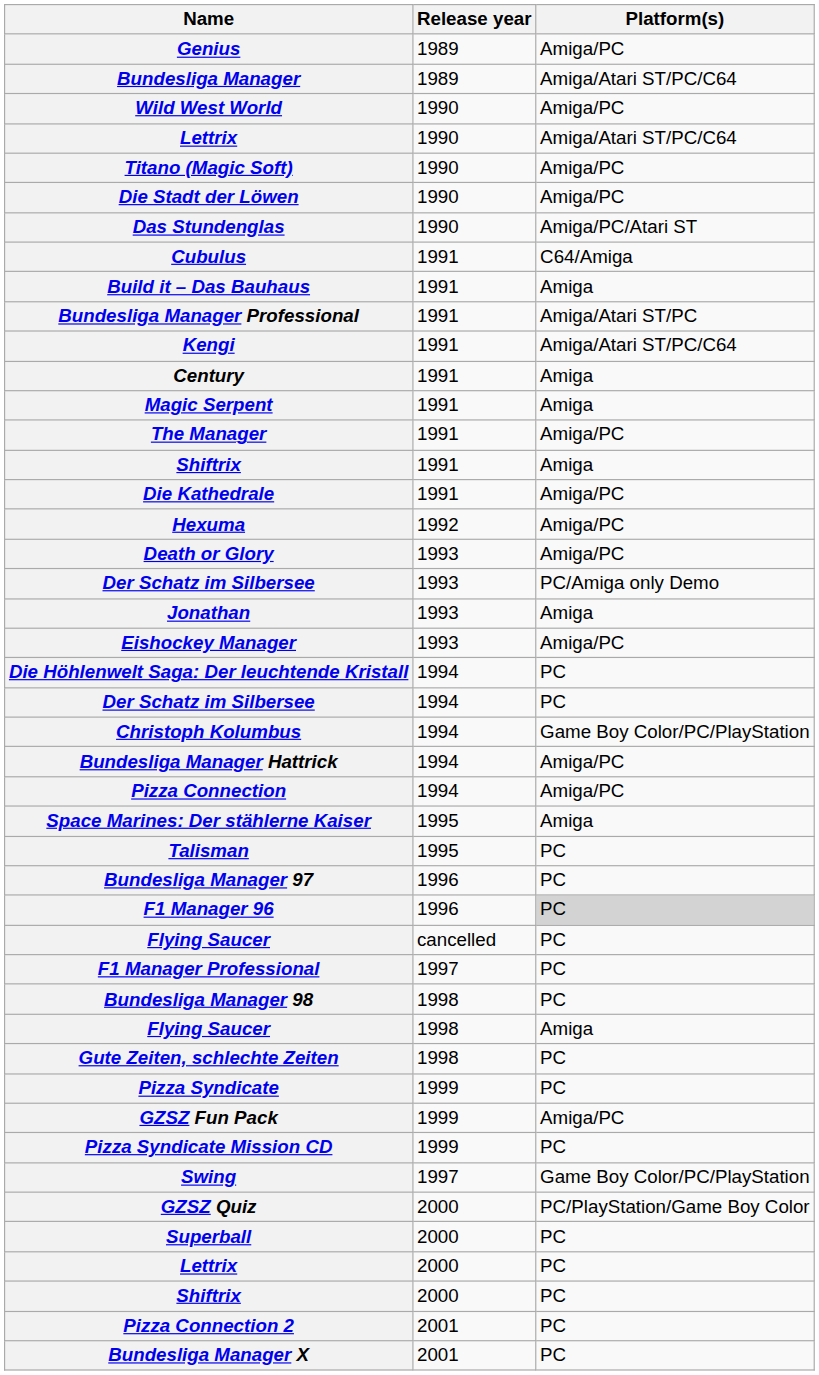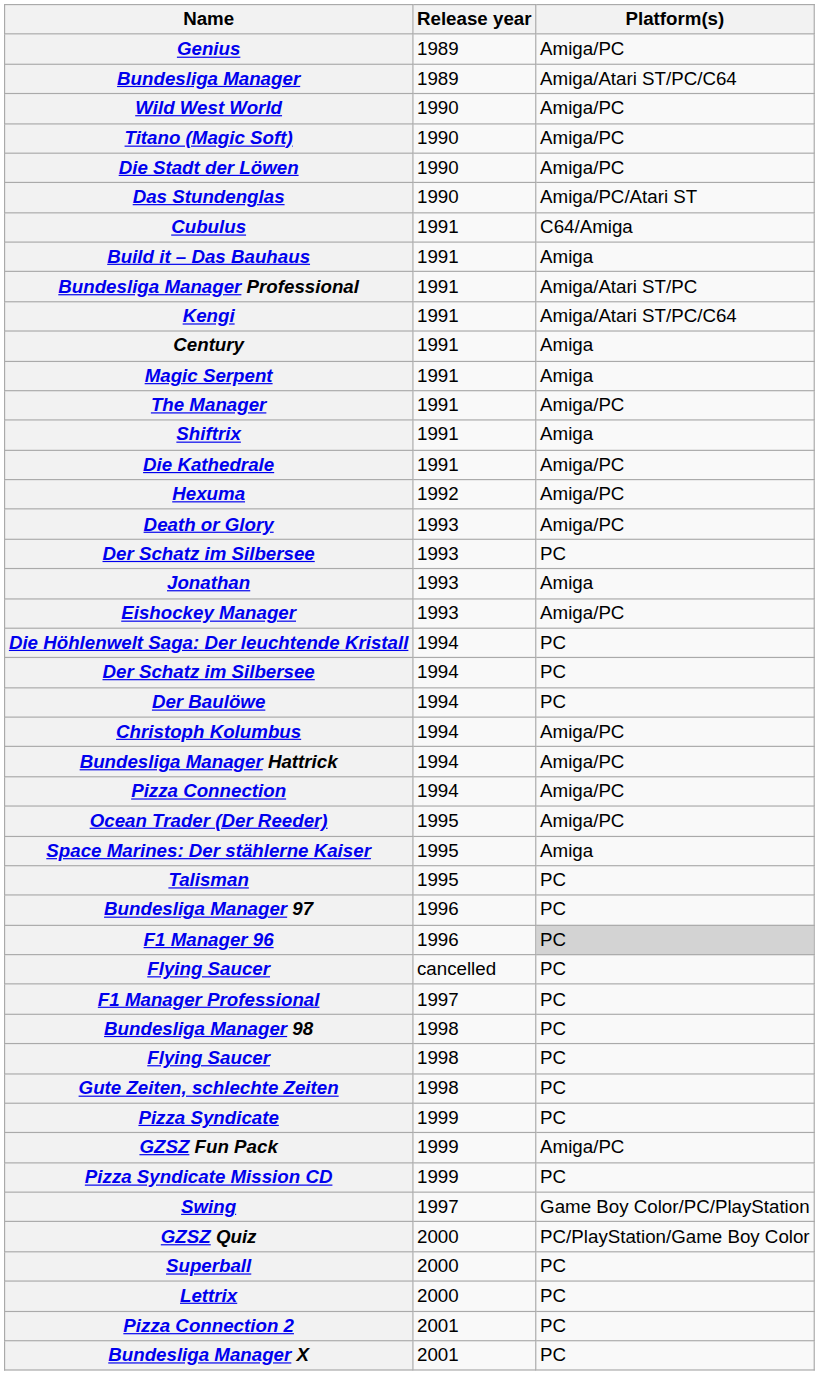 <table class="wikitable sortable plainrowheaders">
 <tr>
 <th scope="col">Name</th>
 <th scope="col">Release year</th>
 <th scope="col">Platform(s)</th>
 </tr>
 <tr>
 <th scope="row"><em><a href='#'>Genius</a></em></th>
 <td>1989</td>
 <td>Amiga/PC</td>
 </tr>
 <tr>
 <th scope="row"><em><a href='#'>Bundesliga Manager</a></em></th>
 <td>1989</td>
 <td>Amiga/Atari ST/PC/C64</td>
 </tr>
 <tr>
 <th scope="row"><em><a href='#'>Wild West World</a></em></th>
 <td>1990</td>
 <td>Amiga/PC</td>
-</tr>
-<tr>
-<th scope="row"><em><a href='#'>Lettrix</a></em></th>
-<td>1990</td>
-<td>Amiga/Atari ST/PC/C64</td>
 </tr>
 <tr>
 <th scope="row"><em><a href='#'>Titano (Magic Soft)</a></em></th>
 <td>1990</td>
 <td>Amiga/PC</td>
 </tr>
 <tr>
 <th scope="row"><em><a href='#'>Die Stadt der Löwen</a></em></th>
 <td>1990</td>
 <td>Amiga/PC</td>
 </tr>
 <tr>
 <th scope="row"><em><a href='#'>Das Stundenglas</a></em></th>
 <td>1990</td>
 <td>Amiga/PC/Atari ST</td>
 </tr>
 <tr>
 <th scope="row"><em><a href='#'>Cubulus</a></em></th>
 <td>1991</td>
 <td>C64/Amiga</td>
 </tr>
 <tr>
 <th scope="row"><em><a href='#'>Build it – Das Bauhaus</a></em></th>
 <td>1991</td>
 <td>Amiga</td>
 </tr>
 <tr>
 <th scope="row"><em><a href='#'>Bundesliga Manager</a> Professional</em></th>
 <td>1991</td>
 <td>Amiga/Atari ST/PC</td>
 </tr>
 <tr>
 <th scope="row"><em><a href='#'>Kengi</a></em></th>
 <td>1991</td>
 <td>Amiga/Atari ST/PC/C64</td>
 </tr>
 <tr>
 <th scope="row"><em>Century</em></th>
 <td>1991</td>
 <td>Amiga</td>
 </tr>
 <tr>
 <th scope="row"><em><a href='#'>Magic Serpent</a></em></th>
 <td>1991</td>
 <td>Amiga</td>
 </tr>
 <tr>
 <th scope="row"><em><a href='#'>The Manager</a></em></th>
 <td>1991</td>
 <td>Amiga/PC</td>
 </tr>
 <tr>
 <th scope="row"><em><a href='#'>Shiftrix</a></em></th>
 <td>1991</td>
 <td>Amiga</td>
 </tr>
 <tr>
 <th scope="row"><em><a href='#'>Die Kathedrale</a></em></th>
 <td>1991</td>
 <td>Amiga/PC</td>
 </tr>
 <tr>
 <th scope="row"><em><a href='#'>Hexuma</a></em></th>
 <td>1992</td>
 <td>Amiga/PC</td>
 </tr>
 <tr>
 <th scope="row"><em><a href='#'>Death or Glory</a></em></th>
 <td>1993</td>
 <td>Amiga/PC</td>
 </tr>
 <tr>
 <th scope="row"><em><a href='#'>Der Schatz im Silbersee</a></em></th>
 <td>1993</td>
-<td>PC/Amiga only Demo</td>
+<td>PC</td>
 </tr>
 <tr>
 <th scope="row"><em><a href='#'>Jonathan</a></em></th>
 <td>1993</td>
 <td>Amiga</td>
 </tr>
 <tr>
 <th scope="row"><em><a href='#'>Eishockey Manager</a></em></th>
 <td>1993</td>
 <td>Amiga/PC</td>
 </tr>
 <tr>
 <th scope="row"><em><a href='#'>Die Höhlenwelt Saga: Der leuchtende Kristall</a></em></th>
 <td>1994</td>
 <td>PC</td>
 </tr>
 <tr>
 <th scope="row"><em><a href='#'>Der Schatz im Silbersee</a></em></th>
 <td>1994</td>
 <td>PC</td>
 </tr>
 <tr>
+<th scope="row"><em><a href='#'>Der Baulöwe</a></em></th>
+<td>1994</td>
+<td>PC</td>
+</tr>
+<tr>
 <th scope="row"><em><a href='#'>Christoph Kolumbus</a></em></th>
 <td>1994</td>
-<td>Game Boy Color/PC/PlayStation</td>
+<td>Amiga/PC</td>
 </tr>
 <tr>
 <th scope="row"><em><a href='#'>Bundesliga Manager</a> Hattrick</em></th>
 <td>1994</td>
 <td>Amiga/PC</td>
 </tr>
 <tr>
 <th scope="row"><em><a href='#'>Pizza Connection</a></em></th>
 <td>1994</td>
+<td>Amiga/PC</td>
+</tr>
+<tr>
+<th scope="row"><em><a href='#'>Ocean Trader (Der Reeder)</a></em></th>
+<td>1995</td>
 <td>Amiga/PC</td>
 </tr>
 <tr>
 <th scope="row"><em><a href='#'>Space Marines: Der stählerne Kaiser</a></em></th>
 <td>1995</td>
 <td>Amiga</td>
 </tr>
 <tr>
 <th scope="row"><em><a href='#'>Talisman</a></em></th>
 <td>1995</td>
 <td>PC</td>
 </tr>
 <tr>
 <th scope="row"><em><a href='#'>Bundesliga Manager</a> 97</em></th>
 <td>1996</td>
 <td>PC</td>
 </tr>
 <tr>
 <th scope="row"><em><a href='#'>F1 Manager 96</a></em></th>
 <td>1996</td>
 <td style="background: lightgrey;">PC</td>
 </tr>
 <tr>
 <th scope="row"><em><a href='#'>Flying Saucer</a></em></th>
 <td>cancelled</td>
 <td>PC</td>
 </tr>
 <tr>
 <th scope="row"><em><a href='#'>F1 Manager Professional</a></em></th>
 <td>1997</td>
 <td>PC</td>
 </tr>
 <tr>
 <th scope="row"><em><a href='#'>Bundesliga Manager</a> 98</em></th>
 <td>1998</td>
 <td>PC</td>
 </tr>
 <tr>
 <th scope="row"><em><a href='#'>Flying Saucer</a></em></th>
 <td>1998</td>
-<td>Amiga</td>
+<td>PC</td>
 </tr>
 <tr>
 <th scope="row"><em><a href='#'>Gute Zeiten, schlechte Zeiten</a></em></th>
 <td>1998</td>
 <td>PC</td>
 </tr>
 <tr>
 <th scope="row"><em><a href='#'>Pizza Syndicate</a></em></th>
 <td>1999</td>
 <td>PC</td>
 </tr>
 <tr>
 <th scope="row"><em><a href='#'>GZSZ</a> Fun Pack</em></th>
 <td>1999</td>
 <td>Amiga/PC</td>
 </tr>
 <tr>
 <th scope="row"><em><a href='#'>Pizza Syndicate Mission CD</a></em></th>
 <td>1999</td>
 <td>PC</td>
 </tr>
 <tr>
 <th scope="row"><em><a href='#'>Swing</a></em></th>
 <td>1997</td>
 <td>Game Boy Color/PC/PlayStation</td>
 </tr>
 <tr>
 <th scope="row"><em><a href='#'>GZSZ</a> Quiz</em></th>
 <td>2000</td>
 <td>PC/PlayStation/Game Boy Color</td>
 </tr>
 <tr>
 <th scope="row"><em><a href='#'>Superball</a></em></th>
 <td>2000</td>
 <td>PC</td>
 </tr>
 <tr>
 <th scope="row"><em><a href='#'>Lettrix</a></em></th>
 <td>2000</td>
 <td>PC</td>
 </tr>
 <tr>
-<th scope="row"><em><a href='#'>Shiftrix</a></em></th>
-<td>2000</td>
-<td>PC</td>
-</tr>
-<tr>
 <th scope="row"><em><a href='#'>Pizza Connection 2</a></em></th>
 <td>2001</td>
 <td>PC</td>
 </tr>
 <tr>
 <th scope="row"><em><a href='#'>Bundesliga Manager</a> X</em></th>
 <td>2001</td>
 <td>PC</td>
 </tr>
 </table>
